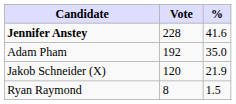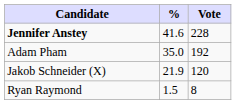 <table class="wikitable">
 <tr>
 <th style="background:#ddf; width:200px;">Candidate</th>
+<th style="background:#ddf; width:30px;">%</th>
 <th style="background:#ddf; width:50px;">Vote</th>
-<th style="background:#ddf; width:30px;">%</th>
 </tr>
 <tr>
 <td><strong>Jennifer Anstey</strong></td>
+<td>41.6</td>
 <td>228</td>
-<td>41.6</td>
 </tr>
 <tr>
 <td>Adam Pham</td>
+<td>35.0</td>
 <td>192</td>
-<td>35.0</td>
 </tr>
 <tr>
 <td>Jakob Schneider (X)</td>
+<td>21.9</td>
 <td>120</td>
-<td>21.9</td>
 </tr>
 <tr>
 <td>Ryan Raymond</td>
+<td>1.5</td>
 <td>8</td>
-<td>1.5</td>
 </tr>
 </table>
